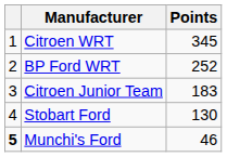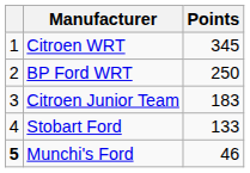 <table class="wikitable" style="font-size: 95%;">
 <tr>
 <th></th>
 <th>Manufacturer</th>
 <th>Points</th>
 </tr>
 <tr>
 <td>1</td>
 <td> <a href='#'>Citroen WRT</a></td>
 <td align="right">345</td>
 </tr>
 <tr>
 <td>2</td>
 <td> <a href='#'>BP Ford WRT</a></td>
-<td align="right">252</td>
+<td align="right">250</td>
 </tr>
 <tr>
 <td>3</td>
 <td> <a href='#'>Citroen Junior Team</a></td>
 <td align="right">183</td>
 </tr>
 <tr>
 <td>4</td>
 <td> <a href='#'>Stobart Ford</a></td>
-<td align="right">130</td>
+<td align="right">133</td>
 </tr>
 <tr>
 <td><strong>5</strong></td>
 <td> <a href='#'>Munchi's Ford</a></td>
 <td align="right">46</td>
 </tr>
 </table>
